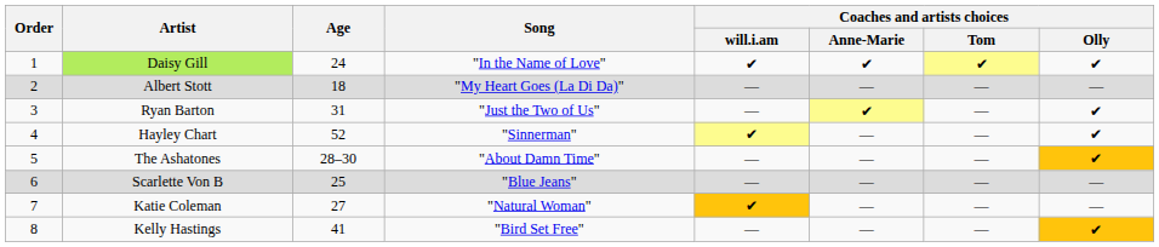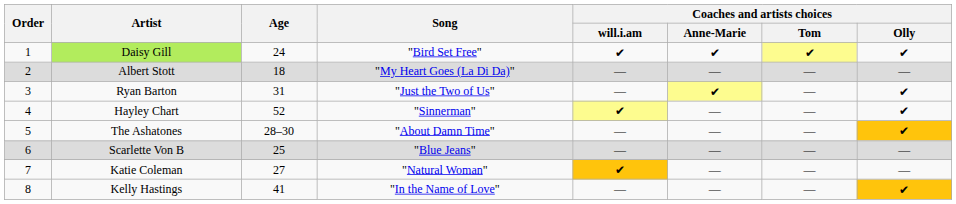 <table class="wikitable" style="text-align:center; width:100%">
 <tr>
 <th rowspan="2" scope="col" style="width:05%">Order</th>
 <th rowspan="2" scope="col" style="width:20%">Artist</th>
 <th scope="col" rowspan="2" style="width:08%">Age</th>
 <th scope="col" rowspan="2" style="width:27%">Song</th>
 <th scope="col" colspan="4" style="width:40%">Coaches and artists choices</th>
 </tr>
 <tr>
 <th style="width:10%">will.i.am</th>
 <th style="width:10%">Anne-Marie</th>
 <th style="width:10%">Tom</th>
 <th style="width:10%">Olly</th>
 </tr>
 <tr>
 <td>1</td>
 <td scope="row" style="background:#B2EC5D">Daisy Gill</td>
 <td>24</td>
-<td>"<a href='#'>In the Name of Love</a>"</td>
+<td>"<a href='#'>Bird Set Free</a>"</td>
 <td>✔</td>
 <td>✔</td>
 <td style="background:#fdfc8f">✔</td>
 <td>✔</td>
 </tr>
 <tr style="background:#DCDCDC">
 <td>2</td>
 <td>Albert Stott</td>
 <td>18</td>
 <td>"<a href='#'>My Heart Goes (La Di Da)</a>"</td>
 <td>—</td>
 <td>—</td>
 <td>—</td>
 <td>—</td>
 </tr>
 <tr>
 <td>3</td>
 <td>Ryan Barton</td>
 <td>31</td>
 <td>"<a href='#'>Just the Two of Us</a>"</td>
 <td>—</td>
 <td style="background:#fdfc8f">✔</td>
 <td>—</td>
 <td>✔</td>
 </tr>
 <tr>
 <td>4</td>
 <td>Hayley Chart</td>
 <td>52</td>
 <td>"<a href='#'>Sinnerman</a>"</td>
 <td style="background:#fdfc8f">✔</td>
 <td>—</td>
 <td>—</td>
 <td>✔</td>
 </tr>
 <tr>
 <td>5</td>
 <td>The Ashatones</td>
 <td>28–30</td>
 <td>"<a href='#'>About Damn Time</a>"</td>
 <td>—</td>
 <td>—</td>
 <td>—</td>
 <td style="background:#FFC40C">✔</td>
 </tr>
 <tr style="background:#DCDCDC">
 <td>6</td>
 <td>Scarlette Von B</td>
 <td>25</td>
 <td>"<a href='#'>Blue Jeans</a>"</td>
 <td>—</td>
 <td>—</td>
 <td>—</td>
 <td>—</td>
 </tr>
 <tr>
 <td>7</td>
 <td>Katie Coleman</td>
 <td>27</td>
 <td>"<a href='#'>Natural Woman</a>"</td>
 <td style="background:#FFC40C">✔</td>
 <td>—</td>
 <td>—</td>
 <td>—</td>
 </tr>
 <tr>
 <td>8</td>
 <td>Kelly Hastings</td>
 <td>41</td>
-<td>"<a href='#'>Bird Set Free</a>"</td>
+<td>"<a href='#'>In the Name of Love</a>"</td>
 <td>—</td>
 <td>—</td>
 <td>—</td>
 <td style="background:#FFC40C">✔</td>
 </tr>
 </table>
